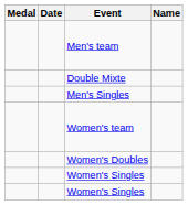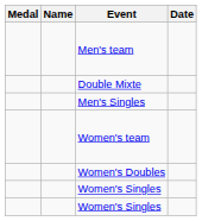 <table class="wikitable sortable" style="font-size:95%">
 <tr>
 <th>Medal</th>
+<th>Name</th>
+<th>Event</th>
 <th>Date</th>
-<th>Event</th>
-<th>Name</th>
 </tr>
 <tr>
 <td></td>
+<td><br><br><br><br></td>
+<td><a href='#'>Men's team</a></td>
 <td></td>
-<td><a href='#'>Men's team</a></td>
-<td><br><br><br><br></td>
 </tr>
 <tr>
 <td></td>
+<td><br></td>
+<td><a href='#'>Double Mixte</a></td>
 <td></td>
-<td><a href='#'>Double Mixte</a></td>
-<td><br></td>
 </tr>
 <tr>
 <td></td>
 <td></td>
 <td><a href='#'>Men's Singles</a></td>
 <td></td>
 </tr>
 <tr>
 <td></td>
+<td><br><br><br><br></td>
+<td><a href='#'>Women's team</a></td>
 <td></td>
-<td><a href='#'>Women's team</a></td>
-<td><br><br><br><br></td>
 </tr>
 <tr>
 <td></td>
+<td><br></td>
+<td><a href='#'>Women's Doubles</a></td>
 <td></td>
-<td><a href='#'>Women's Doubles</a></td>
-<td><br></td>
 </tr>
 <tr>
 <td></td>
 <td></td>
 <td><a href='#'>Women's Singles</a></td>
 <td></td>
 </tr>
 <tr>
 <td></td>
 <td></td>
 <td><a href='#'>Women's Singles</a></td>
 <td></td>
 </tr>
 </table>
